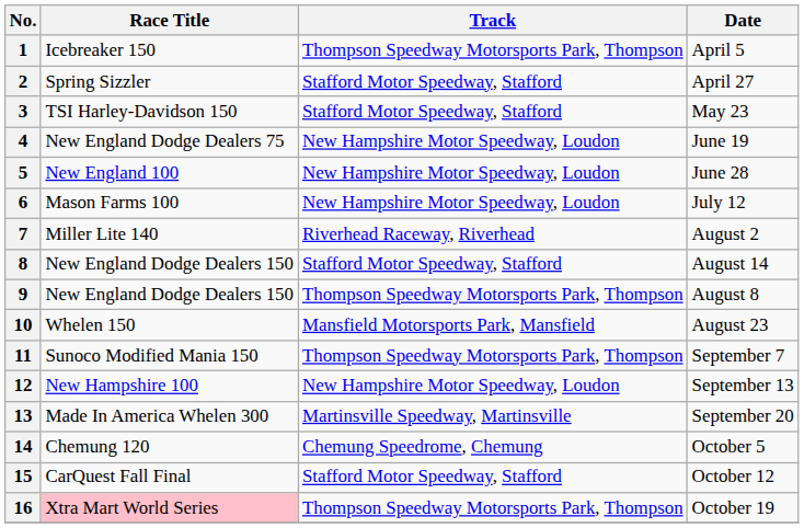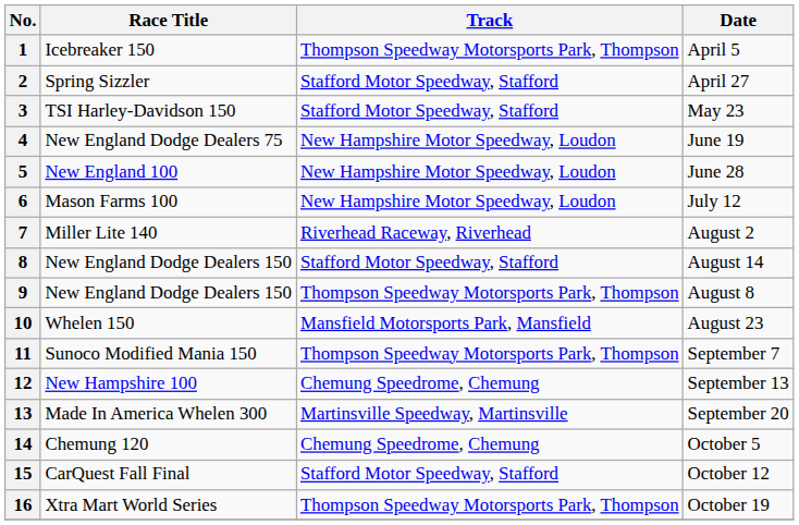 <table class="wikitable" style="font-size:85%;">
 <tr>
 <th>No.</th>
 <th>Race Title</th>
 <th><a href='#'>Track</a></th>
 <th>Date</th>
 </tr>
 <tr>
 <th>1</th>
 <td>Icebreaker 150</td>
 <td><a href='#'>Thompson Speedway Motorsports Park</a>, <a href='#'>Thompson</a></td>
 <td>April 5</td>
 </tr>
 <tr>
 <th>2</th>
 <td>Spring Sizzler</td>
 <td><a href='#'>Stafford Motor Speedway</a>, <a href='#'>Stafford</a></td>
 <td>April 27</td>
 </tr>
 <tr>
 <th>3</th>
 <td>TSI Harley-Davidson 150</td>
 <td><a href='#'>Stafford Motor Speedway</a>, <a href='#'>Stafford</a></td>
 <td>May 23</td>
 </tr>
 <tr>
 <th>4</th>
 <td>New England Dodge Dealers 75</td>
 <td><a href='#'>New Hampshire Motor Speedway</a>, <a href='#'>Loudon</a></td>
 <td>June 19</td>
 </tr>
 <tr>
 <th>5</th>
 <td><a href='#'>New England 100</a></td>
 <td><a href='#'>New Hampshire Motor Speedway</a>, <a href='#'>Loudon</a></td>
 <td>June 28</td>
 </tr>
 <tr>
 <th>6</th>
 <td>Mason Farms 100</td>
 <td><a href='#'>New Hampshire Motor Speedway</a>, <a href='#'>Loudon</a></td>
 <td>July 12</td>
 </tr>
 <tr>
 <th>7</th>
 <td>Miller Lite 140</td>
 <td><a href='#'>Riverhead Raceway</a>, <a href='#'>Riverhead</a></td>
 <td>August 2</td>
 </tr>
 <tr>
 <th>8</th>
 <td>New England Dodge Dealers 150</td>
 <td><a href='#'>Stafford Motor Speedway</a>, <a href='#'>Stafford</a></td>
 <td>August 14</td>
 </tr>
 <tr>
 <th>9</th>
 <td>New England Dodge Dealers 150</td>
 <td><a href='#'>Thompson Speedway Motorsports Park</a>, <a href='#'>Thompson</a></td>
 <td>August 8</td>
 </tr>
 <tr>
 <th>10</th>
 <td>Whelen 150</td>
 <td><a href='#'>Mansfield Motorsports Park</a>, <a href='#'>Mansfield</a></td>
 <td>August 23</td>
 </tr>
 <tr>
 <th>11</th>
 <td>Sunoco Modified Mania 150</td>
 <td><a href='#'>Thompson Speedway Motorsports Park</a>, <a href='#'>Thompson</a></td>
 <td>September 7</td>
 </tr>
 <tr>
 <th>12</th>
 <td><a href='#'>New Hampshire 100</a></td>
-<td><a href='#'>New Hampshire Motor Speedway</a>, <a href='#'>Loudon</a></td>
+<td><a href='#'>Chemung Speedrome</a>, <a href='#'>Chemung</a></td>
 <td>September 13</td>
 </tr>
 <tr>
 <th>13</th>
 <td>Made In America Whelen 300</td>
 <td><a href='#'>Martinsville Speedway</a>, <a href='#'>Martinsville</a></td>
 <td>September 20</td>
 </tr>
 <tr>
 <th>14</th>
 <td>Chemung 120</td>
 <td><a href='#'>Chemung Speedrome</a>, <a href='#'>Chemung</a></td>
 <td>October 5</td>
 </tr>
 <tr>
 <th>15</th>
 <td>CarQuest Fall Final</td>
 <td><a href='#'>Stafford Motor Speedway</a>, <a href='#'>Stafford</a></td>
 <td>October 12</td>
 </tr>
 <tr>
 <th>16</th>
-<td style="background: pink;">Xtra Mart World Series</td>
+<td>Xtra Mart World Series</td>
 <td><a href='#'>Thompson Speedway Motorsports Park</a>, <a href='#'>Thompson</a></td>
 <td>October 19</td>
 </tr>
 <tr>
 </tr>
 </table>
